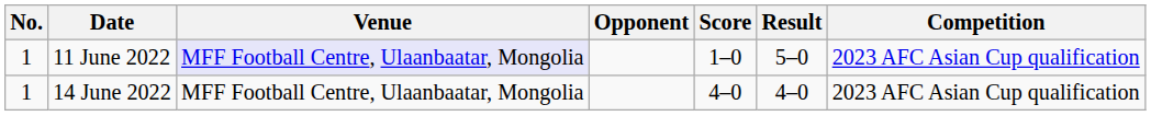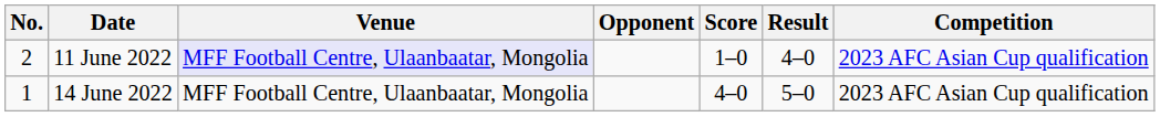 <table class="wikitable sortable">
 <tr>
 <th scope="col">No.</th>
 <th scope="col">Date</th>
 <th scope="col">Venue</th>
 <th scope="col">Opponent</th>
 <th scope="col">Score</th>
 <th scope="col">Result</th>
 <th scope="col">Competition</th>
 </tr>
 <tr>
-<td align="center">1</td>
+<td align="center">2</td>
 <td>11 June 2022</td>
 <td style="background: lavender;"><a href='#'>MFF Football Centre</a>, <a href='#'>Ulaanbaatar</a>, Mongolia</td>
 <td></td>
 <td align="center">1–0</td>
-<td align="center">5–0</td>
+<td align="center">4–0</td>
 <td><a href='#'>2023 AFC Asian Cup qualification</a></td>
 </tr>
 <tr>
 <td align="center">1</td>
 <td>14 June 2022</td>
 <td>MFF Football Centre, Ulaanbaatar, Mongolia</td>
 <td></td>
 <td align="center">4–0</td>
-<td align="center">4–0</td>
+<td align="center">5–0</td>
 <td>2023 AFC Asian Cup qualification</td>
 </tr>
 </table>
